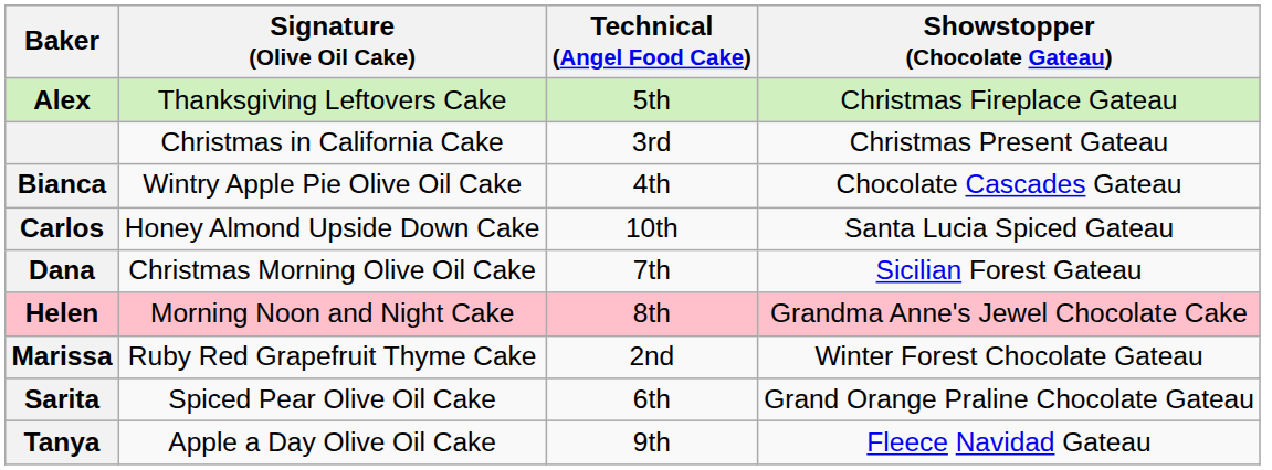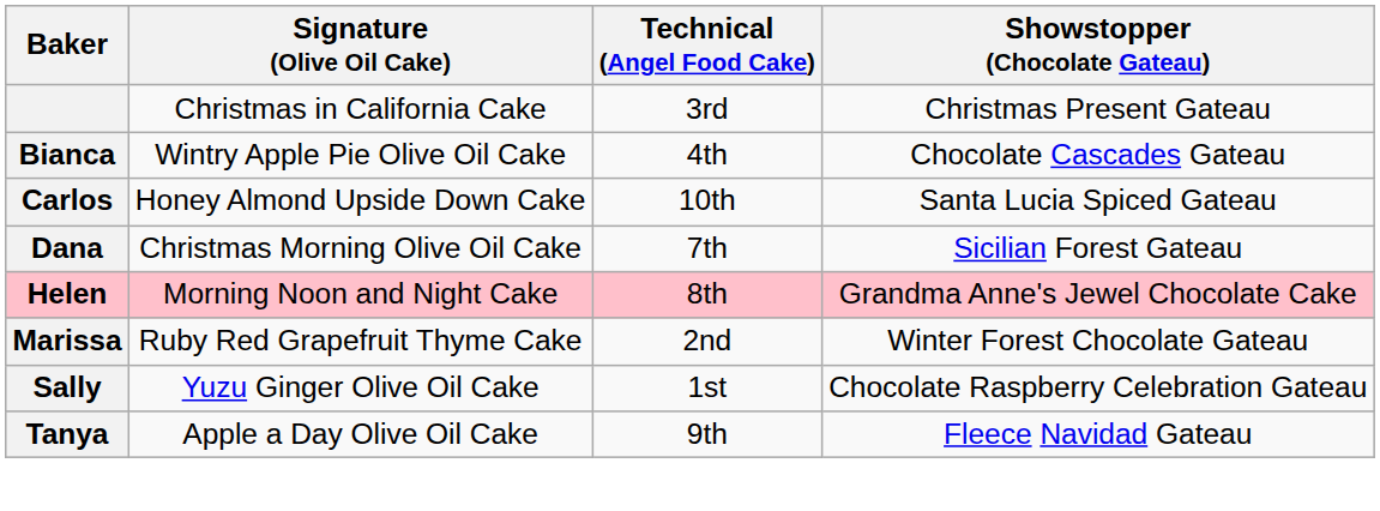 <table class="wikitable sortable" style="text-align:center;">
 <tr>
 <th scope="col">Baker</th>
 <th scope="col" class="unsortable">Signature<br><small>(Olive Oil Cake)</small></th>
 <th scope="col">Technical<br><small>(<a href='#'>Angel Food Cake</a>)</small></th>
 <th scope="col" class="unsortable">Showstopper<br><small>(Chocolate <a href='#'>Gateau</a>)</small></th>
-</tr>
-<tr style="background:#d0f0c0;">
-<th scope="row" style="background:#d0f0c0;">Alex</th>
-<td>Thanksgiving Leftovers Cake</td>
-<td>5th</td>
-<td>Christmas Fireplace Gateau</td>
 </tr>
 <tr>
 <th scope="row"></th>
 <td>Christmas in California Cake</td>
 <td>3rd</td>
 <td>Christmas Present Gateau</td>
 </tr>
 <tr>
 <th scope="row">Bianca</th>
 <td>Wintry Apple Pie Olive Oil Cake</td>
 <td>4th</td>
 <td>Chocolate <a href='#'>Cascades</a> Gateau</td>
 </tr>
 <tr>
 <th scope="row">Carlos</th>
 <td>Honey Almond Upside Down Cake</td>
 <td>10th</td>
 <td>Santa Lucia Spiced Gateau</td>
 </tr>
 <tr>
 <th scope="row">Dana</th>
 <td>Christmas Morning Olive Oil Cake</td>
 <td>7th</td>
 <td><a href='#'>Sicilian</a> Forest Gateau</td>
 </tr>
 <tr style="background:pink;">
 <th scope="row" style="background:pink;">Helen</th>
 <td>Morning Noon and Night Cake</td>
 <td>8th</td>
 <td>Grandma Anne's Jewel Chocolate Cake</td>
 </tr>
 <tr>
 <th scope="row">Marissa</th>
 <td>Ruby Red Grapefruit Thyme Cake</td>
 <td>2nd</td>
 <td>Winter Forest Chocolate Gateau</td>
 </tr>
 <tr>
-<th scope="row">Sarita</th>
-<td>Spiced Pear Olive Oil Cake</td>
-<td>6th</td>
-<td>Grand Orange Praline Chocolate Gateau</td>
+<th scope="row">Sally</th>
+<td><a href='#'>Yuzu</a> Ginger Olive Oil Cake</td>
+<td>1st</td>
+<td>Chocolate Raspberry Celebration Gateau</td>
 </tr>
 <tr>
 <th scope="row">Tanya</th>
 <td>Apple a Day Olive Oil Cake</td>
 <td>9th</td>
 <td><a href='#'>Fleece</a> <a href='#'>Navidad</a> Gateau</td>
 </tr>
 </table>
